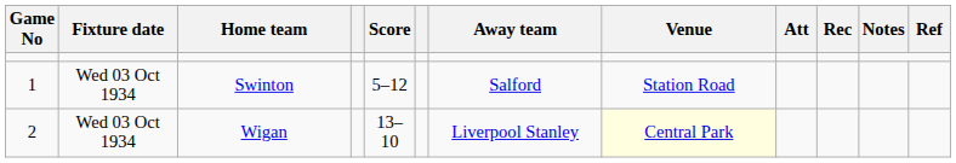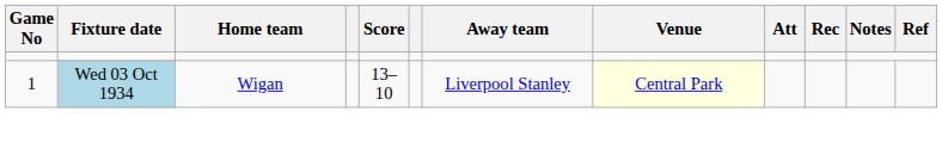 <table class="wikitable" style="text-align:center;">
 <tr>
 <th width=20 abbr="No">Game No</th>
 <th width=100 abbr="Date">Fixture date</th>
 <th width=150 abbr="Home team">Home team</th>
 <th width=5 abbr="space"></th>
 <th width=20 abbr="Score">Score</th>
 <th width=5 abbr="space"></th>
 <th width=150 abbr="Away team">Away team</th>
 <th width=150 abbr="Venue">Venue</th>
 <th width=30 abbr="Att">Att</th>
 <th width=30 abbr="Rec">Rec</th>
 <th width=20 abbr="Notes">Notes</th>
 <th width=30 abbr="Ref">Ref</th>
 </tr>
 <tr>
 <td></td>
 <td></td>
 <td></td>
 <td></td>
 <td></td>
 <td></td>
 <td></td>
 <td></td>
 <td></td>
 <td></td>
 </tr>
 <tr>
 <td>1</td>
-<td>Wed 03 Oct 1934</td>
-<td><a href='#'>Swinton</a></td>
-<td></td>
-<td>5–12</td>
-<td></td>
-<td><a href='#'>Salford</a></td>
-<td><a href='#'>Station Road</a></td>
-<td></td>
-<td></td>
-<td></td>
-<td></td>
-</tr>
-<tr>
-<td>2</td>
-<td>Wed 03 Oct 1934</td>
+<td style="background: lightblue;">Wed 03 Oct 1934</td>
 <td><a href='#'>Wigan</a></td>
 <td></td>
 <td>13–10</td>
 <td></td>
 <td><a href='#'>Liverpool Stanley</a></td>
 <td style="background: lightyellow;"><a href='#'>Central Park</a></td>
 <td></td>
 <td></td>
 <td></td>
 <td></td>
 </tr>
 </table>
